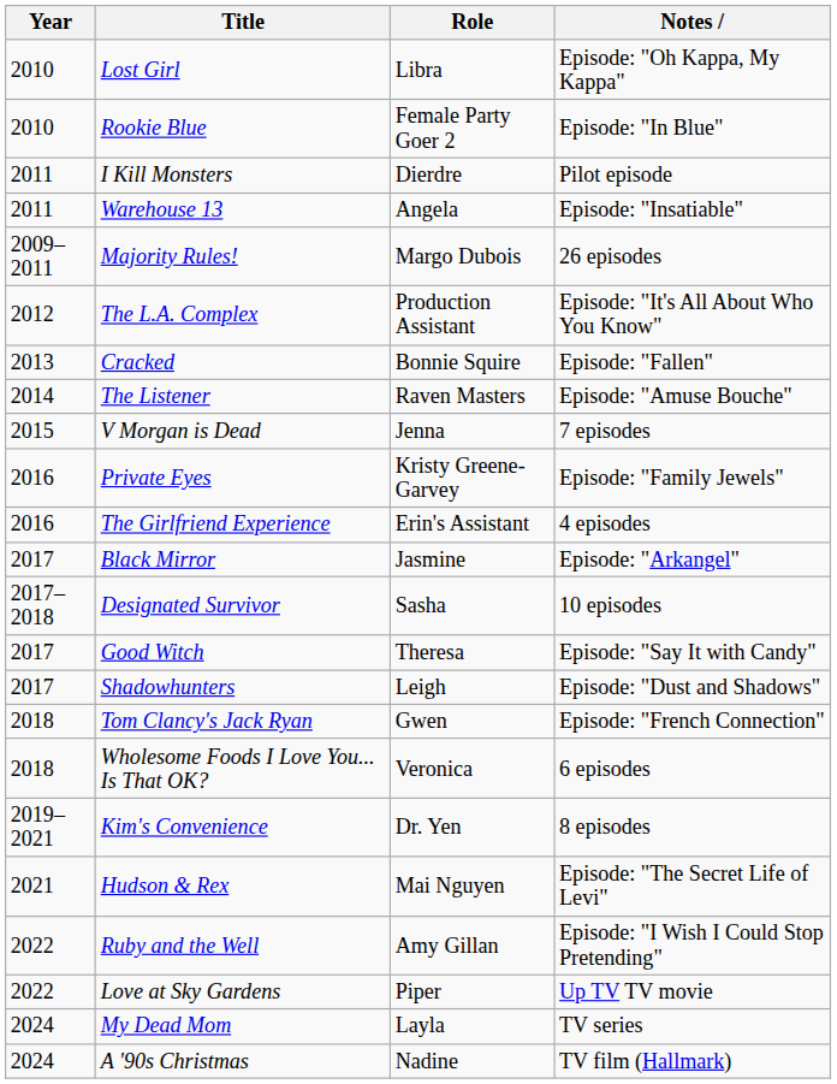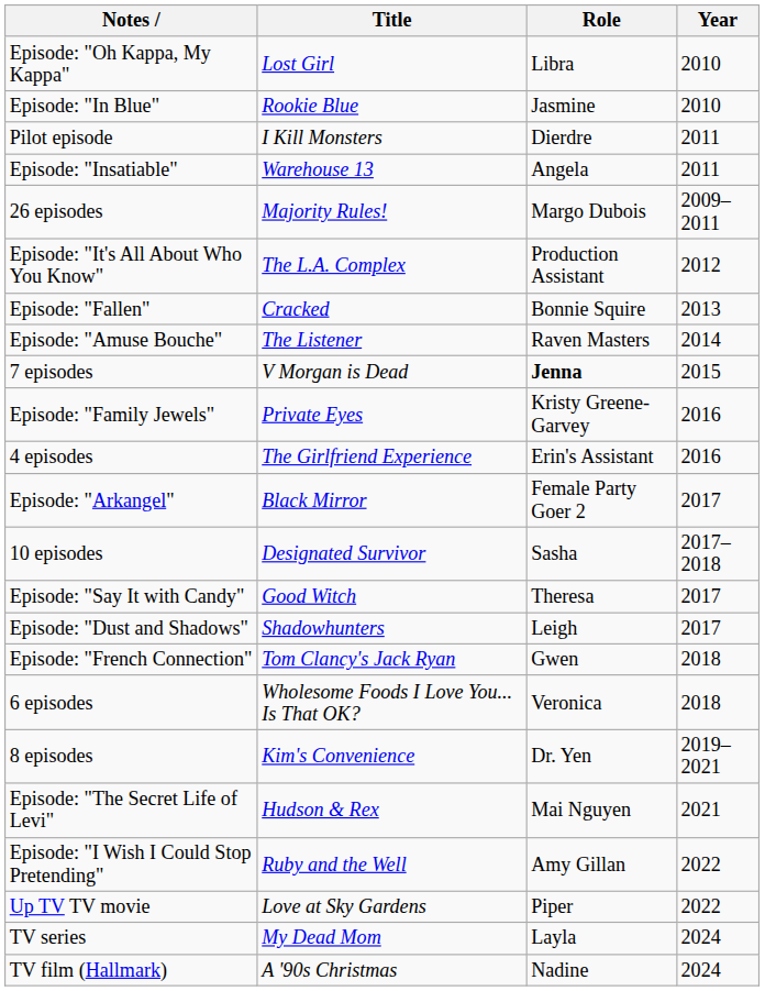 <table class="wikitable unsortable">
 <tr>
-<th>Year</th>
+<th class=unsortable>Notes / </th>
 <th>Title</th>
 <th>Role</th>
-<th class=unsortable>Notes / </th>
+<th>Year</th>
 </tr>
 <tr>
-<td>2010</td>
+<td>Episode: "Oh Kappa, My Kappa" </td>
 <td><em><a href='#'>Lost Girl</a></em></td>
 <td>Libra</td>
-<td>Episode: "Oh Kappa, My Kappa" </td>
+<td>2010</td>
 </tr>
 <tr>
+<td>Episode: "In Blue"</td>
+<td><em><a href='#'>Rookie Blue</a></em></td>
+<td>Jasmine</td>
 <td>2010</td>
-<td><em><a href='#'>Rookie Blue</a></em></td>
-<td>Female Party Goer 2</td>
-<td>Episode: "In Blue"</td>
 </tr>
 <tr>
-<td>2011</td>
+<td>Pilot episode</td>
 <td><em>I Kill Monsters</em></td>
 <td>Dierdre</td>
-<td>Pilot episode</td>
+<td>2011</td>
 </tr>
 <tr>
-<td>2011</td>
+<td>Episode: "Insatiable" </td>
 <td><em><a href='#'>Warehouse 13</a></em></td>
 <td>Angela</td>
-<td>Episode: "Insatiable" </td>
+<td>2011</td>
 </tr>
 <tr>
-<td>2009–2011</td>
+<td>26 episodes </td>
 <td><em><a href='#'>Majority Rules!</a></em></td>
 <td>Margo Dubois</td>
-<td>26 episodes </td>
+<td>2009–2011</td>
 </tr>
 <tr>
-<td>2012</td>
+<td>Episode: "It's All About Who You Know"</td>
 <td><em><a href='#'>The L.A. Complex</a></em></td>
 <td>Production Assistant</td>
-<td>Episode: "It's All About Who You Know"</td>
+<td>2012</td>
 </tr>
 <tr>
-<td>2013</td>
+<td>Episode: "Fallen"</td>
 <td><em><a href='#'>Cracked</a> </em></td>
 <td>Bonnie Squire</td>
-<td>Episode: "Fallen"</td>
+<td>2013</td>
 </tr>
 <tr>
-<td>2014</td>
+<td>Episode: "Amuse Bouche" </td>
 <td><em><a href='#'>The Listener</a></em></td>
 <td>Raven Masters</td>
-<td>Episode: "Amuse Bouche" </td>
+<td>2014</td>
 </tr>
 <tr>
+<td>7 episodes </td>
+<td><em>V Morgan is Dead</em></td>
+<td><strong>Jenna</strong></td>
 <td>2015</td>
-<td><em>V Morgan is Dead</em></td>
-<td>Jenna</td>
-<td>7 episodes </td>
 </tr>
 <tr>
-<td>2016</td>
+<td>Episode: "Family Jewels" </td>
 <td><em><a href='#'>Private Eyes</a></em></td>
 <td>Kristy Greene-Garvey</td>
-<td>Episode: "Family Jewels" </td>
+<td>2016</td>
 </tr>
 <tr>
-<td>2016</td>
+<td>4 episodes  </td>
 <td><em><a href='#'>The Girlfriend Experience</a></em></td>
 <td>Erin's Assistant</td>
-<td>4 episodes  </td>
+<td>2016</td>
 </tr>
 <tr>
+<td>Episode: "<a href='#'>Arkangel</a>" </td>
+<td><em><a href='#'>Black Mirror</a></em></td>
+<td>Female Party Goer 2</td>
 <td>2017</td>
-<td><em><a href='#'>Black Mirror</a></em></td>
-<td>Jasmine</td>
-<td>Episode: "<a href='#'>Arkangel</a>" </td>
 </tr>
 <tr>
-<td>2017–2018</td>
+<td>10 episodes </td>
 <td><em><a href='#'>Designated Survivor</a></em></td>
 <td>Sasha</td>
-<td>10 episodes </td>
+<td>2017–2018</td>
 </tr>
 <tr>
-<td>2017</td>
+<td>Episode: "Say It with Candy"</td>
 <td><em><a href='#'>Good Witch</a></em></td>
 <td>Theresa</td>
-<td>Episode: "Say It with Candy"</td>
+<td>2017</td>
 </tr>
 <tr>
-<td>2017</td>
+<td>Episode: "Dust and Shadows"</td>
 <td><em><a href='#'>Shadowhunters</a></em></td>
 <td>Leigh</td>
-<td>Episode: "Dust and Shadows"</td>
+<td>2017</td>
 </tr>
 <tr>
-<td>2018</td>
+<td>Episode: "French Connection"</td>
 <td><em><a href='#'>Tom Clancy's Jack Ryan</a></em></td>
 <td>Gwen</td>
-<td>Episode: "French Connection"</td>
+<td>2018</td>
 </tr>
 <tr>
-<td>2018</td>
+<td>6 episodes</td>
 <td><em>Wholesome Foods I Love You... Is That OK?</em></td>
 <td>Veronica</td>
-<td>6 episodes</td>
+<td>2018</td>
 </tr>
 <tr>
-<td>2019–2021</td>
+<td>8 episodes </td>
 <td><em><a href='#'>Kim's Convenience</a></em></td>
 <td>Dr. Yen</td>
-<td>8 episodes </td>
+<td>2019–2021</td>
 </tr>
 <tr>
-<td>2021</td>
+<td>Episode: "The Secret Life of Levi"</td>
 <td><em><a href='#'>Hudson & Rex</a></em></td>
 <td>Mai Nguyen</td>
-<td>Episode: "The Secret Life of Levi"</td>
+<td>2021</td>
 </tr>
 <tr>
-<td>2022</td>
+<td>Episode: "I Wish I Could Stop Pretending"</td>
 <td><em><a href='#'>Ruby and the Well</a></em></td>
 <td>Amy Gillan</td>
-<td>Episode: "I Wish I Could Stop Pretending"</td>
+<td>2022</td>
 </tr>
 <tr>
-<td>2022</td>
+<td><a href='#'>Up TV</a> TV movie </td>
 <td><em>Love at Sky Gardens </em></td>
 <td>Piper</td>
-<td><a href='#'>Up TV</a> TV movie </td>
+<td>2022</td>
 </tr>
 <tr>
-<td>2024</td>
+<td>TV series</td>
 <td><em><a href='#'>My Dead Mom</a></em></td>
 <td>Layla</td>
-<td>TV series</td>
+<td>2024</td>
 </tr>
 <tr>
-<td>2024</td>
+<td>TV film (<a href='#'>Hallmark</a>)</td>
 <td><em>A '90s Christmas</em></td>
 <td>Nadine</td>
-<td>TV film (<a href='#'>Hallmark</a>)</td>
+<td>2024</td>
 </tr>
 </table>
